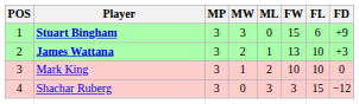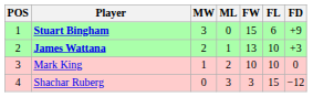 <table class="wikitable" style="text-align: center;">
 <tr>
 <th width=25>POS</th>
 <th width=225>Player</th>
-<th width=25>MP</th>
 <th width=25>MW</th>
 <th width=25>ML</th>
 <th width=25>FW</th>
 <th width=25>FL</th>
 <th width=25>FD</th>
 </tr>
 <tr style="background:#afa;">
 <td>1</td>
 <td style="text-align:left;"> <strong><a href='#'>Stuart Bingham</a></strong></td>
 <td>3</td>
-<td>3</td>
 <td>0</td>
 <td>15</td>
 <td>6</td>
 <td>+9</td>
 </tr>
 <tr style="background:#afa;">
 <td>2</td>
 <td style="text-align:left;"> <strong><a href='#'>James Wattana</a></strong></td>
-<td>3</td>
 <td>2</td>
 <td>1</td>
 <td>13</td>
 <td>10</td>
 <td>+3</td>
 </tr>
 <tr style="background:#fcc;">
 <td>3</td>
 <td style="text-align:left;"> <a href='#'>Mark King</a></td>
-<td>3</td>
 <td>1</td>
 <td>2</td>
 <td>10</td>
 <td>10</td>
 <td>0</td>
 </tr>
 <tr style="background:#fcc;">
 <td>4</td>
 <td style="text-align:left;"> <a href='#'>Shachar Ruberg</a></td>
-<td>3</td>
 <td>0</td>
 <td>3</td>
 <td>3</td>
 <td>15</td>
 <td>−12</td>
 </tr>
 </table>
